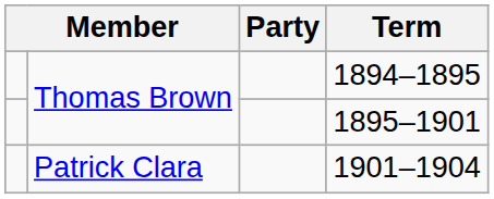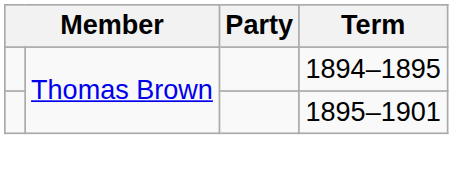 <table class="wikitable">
 <tr>
 <th colspan="2">Member</th>
 <th>Party</th>
 <th>Term</th>
 </tr>
 <tr>
 <td> </td>
 <td rowspan="2"><a href='#'>Thomas Brown</a></td>
 <td></td>
 <td>1894–1895</td>
 </tr>
 <tr>
 <td> </td>
 <td></td>
 <td>1895–1901</td>
 </tr>
-<tr>
-<td> </td>
-<td><a href='#'>Patrick Clara</a></td>
-<td></td>
-<td>1901–1904</td>
-</tr>
 </table>
